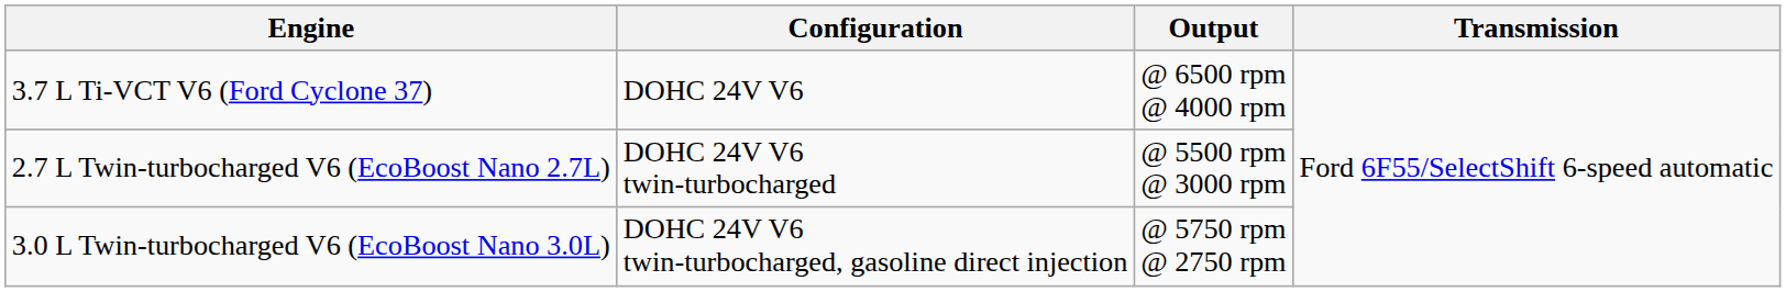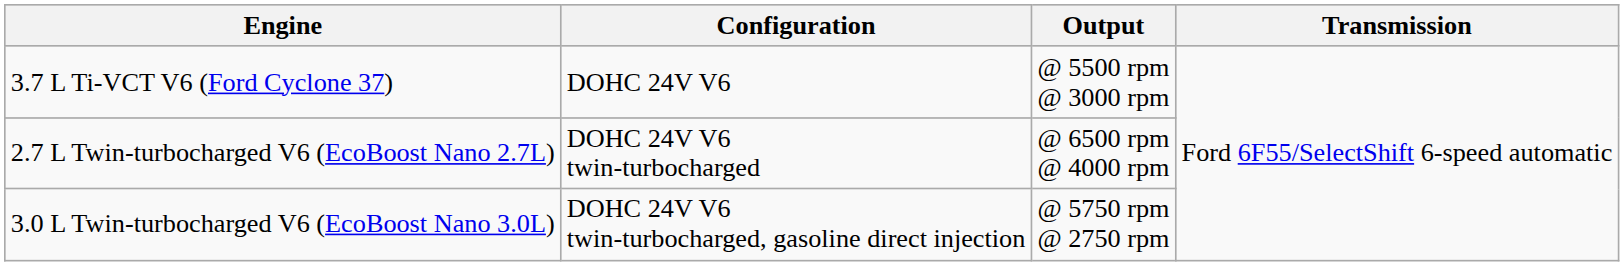 <table class="wikitable">
 <tr>
 <th>Engine</th>
 <th>Configuration</th>
 <th>Output</th>
 <th>Transmission</th>
 </tr>
 <tr>
 <td>3.7 L Ti-VCT V6 (<a href='#'>Ford Cyclone 37</a>)</td>
 <td> DOHC 24V V6</td>
-<td> @ 6500 rpm<br> @ 4000 rpm</td>
+<td> @ 5500 rpm<br> @ 3000 rpm</td>
 <td rowspan="3">Ford <a href='#'>6F55/SelectShift</a> 6-speed automatic</td>
 </tr>
 <tr>
 <td>2.7 L Twin-turbocharged V6 (<a href='#'>EcoBoost Nano 2.7L</a>)</td>
 <td> DOHC 24V V6<br>twin-turbocharged</td>
-<td> @ 5500 rpm<br> @ 3000 rpm</td>
+<td> @ 6500 rpm<br> @ 4000 rpm</td>
 </tr>
 <tr>
 <td>3.0 L Twin-turbocharged V6 (<a href='#'>EcoBoost Nano 3.0L</a>)</td>
 <td> DOHC 24V V6<br>twin-turbocharged, gasoline direct injection</td>
 <td> @ 5750 rpm<br> @ 2750 rpm</td>
 </tr>
 </table>
